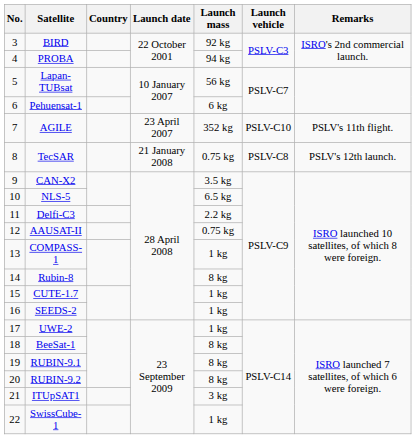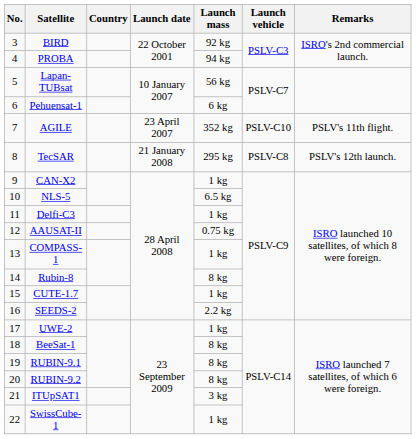 <table class="wikitable sortable mw-collapsible" style="text-align: center;">
 <tr>
 <th>No.</th>
 <th>Satellite</th>
 <th scope="col">Country</th>
 <th scope="col">Launch date</th>
 <th scope="col">Launch mass</th>
 <th>Launch vehicle</th>
 <th>Remarks</th>
 </tr>
 <tr>
 <td>3</td>
 <td><a href='#'>BIRD</a></td>
 <td></td>
 <td rowspan="2">22 October 2001</td>
 <td>92 kg</td>
 <td rowspan="2"><a href='#'>PSLV-C3</a></td>
 <td rowspan="2"><a href='#'>ISRO</a>'s 2nd commercial launch.</td>
 </tr>
 <tr>
 <td>4</td>
 <td><a href='#'>PROBA</a></td>
 <td></td>
 <td>94 kg</td>
 </tr>
 <tr>
 <td>5</td>
 <td><a href='#'>Lapan-TUBsat</a></td>
 <td></td>
 <td rowspan="2">10 January 2007</td>
 <td>56 kg</td>
 <td rowspan="2">PSLV-C7</td>
 <td rowspan="2"></td>
 </tr>
 <tr>
 <td>6</td>
 <td><a href='#'>Pehuensat-1</a></td>
 <td></td>
 <td>6 kg</td>
 </tr>
 <tr>
 <td>7</td>
 <td><a href='#'>AGILE</a></td>
 <td></td>
 <td>23 April 2007</td>
 <td>352 kg</td>
 <td>PSLV-C10</td>
 <td>PSLV's 11th flight.</td>
 </tr>
 <tr>
 <td>8</td>
 <td><a href='#'>TecSAR</a></td>
 <td></td>
 <td>21 January 2008</td>
-<td>0.75 kg</td>
+<td>295 kg</td>
 <td>PSLV-C8</td>
 <td>PSLV's 12th launch.</td>
 </tr>
 <tr>
 <td>9</td>
 <td><a href='#'>CAN-X2</a></td>
 <td rowspan="2"></td>
 <td rowspan="8">28 April 2008</td>
-<td>3.5 kg</td>
+<td>1 kg</td>
 <td rowspan="8">PSLV-C9</td>
 <td rowspan="8"><a href='#'>ISRO</a> launched 10 satellites, of which 8 were foreign.</td>
 </tr>
 <tr>
 <td>10</td>
 <td><a href='#'>NLS-5</a></td>
 <td>6.5 kg</td>
 </tr>
 <tr>
 <td>11</td>
 <td><a href='#'>Delfi-C3</a></td>
 <td></td>
-<td>2.2 kg</td>
+<td>1 kg</td>
 </tr>
 <tr>
 <td>12</td>
 <td><a href='#'>AAUSAT-II</a></td>
 <td></td>
 <td>0.75 kg</td>
 </tr>
 <tr>
 <td>13</td>
 <td><a href='#'>COMPASS-1</a></td>
 <td rowspan="2"></td>
 <td>1 kg</td>
 </tr>
 <tr>
 <td>14</td>
 <td><a href='#'>Rubin-8</a></td>
 <td>8 kg</td>
 </tr>
 <tr>
 <td>15</td>
 <td><a href='#'>CUTE-1.7</a></td>
 <td rowspan="2"></td>
 <td>1 kg</td>
 </tr>
 <tr>
 <td>16</td>
 <td><a href='#'>SEEDS-2</a></td>
-<td>1 kg</td>
+<td>2.2 kg</td>
 </tr>
 <tr>
 <td>17</td>
 <td><a href='#'>UWE-2</a></td>
 <td rowspan="4"></td>
 <td rowspan="6">23 September 2009</td>
 <td>1 kg</td>
 <td rowspan="6">PSLV-C14</td>
 <td rowspan="6"><a href='#'>ISRO</a> launched 7 satellites, of which 6 were foreign.</td>
 </tr>
 <tr>
 <td>18</td>
 <td><a href='#'>BeeSat-1</a></td>
 <td>8 kg</td>
 </tr>
 <tr>
 <td>19</td>
 <td><a href='#'>RUBIN-9.1</a></td>
 <td>8 kg</td>
 </tr>
 <tr>
 <td>20</td>
 <td><a href='#'>RUBIN-9.2</a></td>
 <td>8 kg</td>
 </tr>
 <tr>
 <td>21</td>
 <td><a href='#'>ITUpSAT1</a></td>
 <td></td>
 <td>3 kg</td>
 </tr>
 <tr>
 <td>22</td>
 <td><a href='#'>SwissCube-1</a></td>
 <td></td>
 <td>1 kg</td>
 </tr>
 </table>
